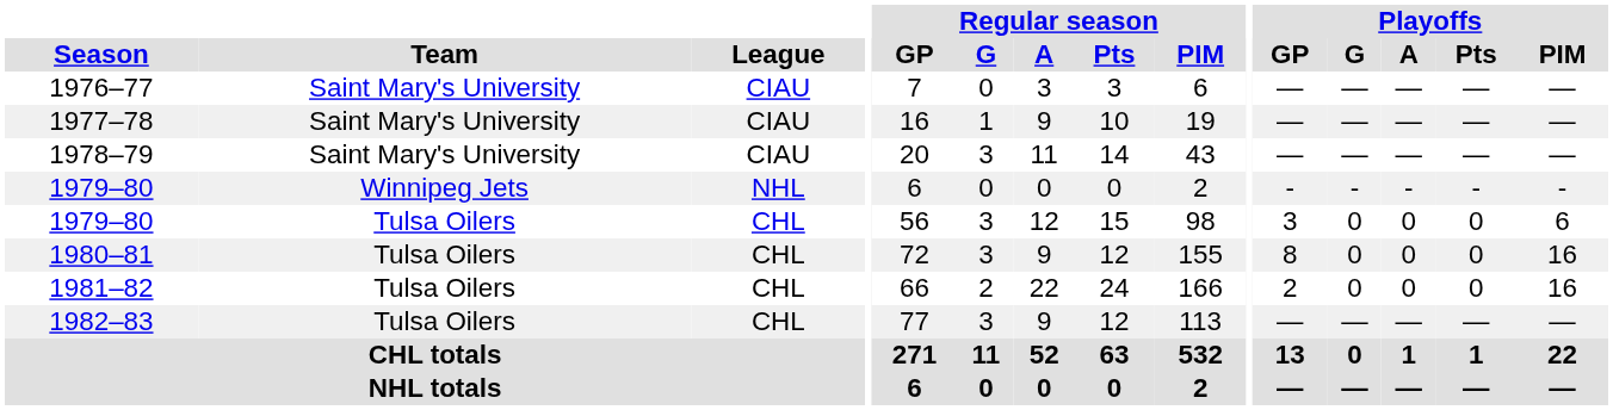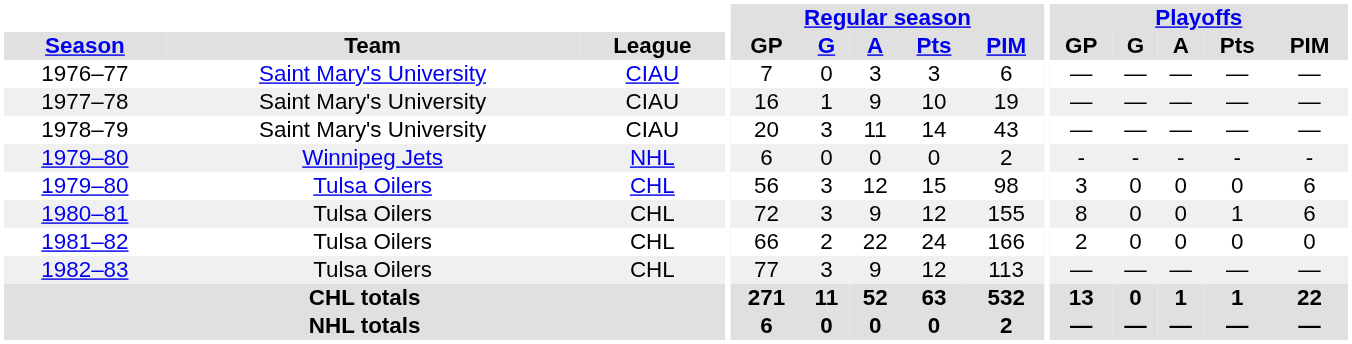 <table border="0" cellpadding="1" cellspacing="0" style="text-align:center; width:60em">
 <tr bgcolor="#e0e0e0">
 <th colspan="3" bgcolor="#ffffff"></th>
 <th rowspan="100" bgcolor="#ffffff"></th>
 <th colspan="5"><a href='#'>Regular season</a></th>
 <th rowspan="100" bgcolor="#ffffff"></th>
 <th colspan="5"><a href='#'>Playoffs</a></th>
 </tr>
 <tr bgcolor="#e0e0e0">
 <th><a href='#'>Season</a></th>
 <th>Team</th>
 <th>League</th>
 <th>GP</th>
 <th><a href='#'>G</a></th>
 <th><a href='#'>A</a></th>
 <th><a href='#'>Pts</a></th>
 <th><a href='#'>PIM</a></th>
 <th>GP</th>
 <th>G</th>
 <th>A</th>
 <th>Pts</th>
 <th>PIM</th>
 </tr>
 <tr>
 <td>1976–77</td>
 <td><a href='#'>Saint Mary's University</a></td>
 <td><a href='#'>CIAU</a></td>
 <td>7</td>
 <td>0</td>
 <td>3</td>
 <td>3</td>
 <td>6</td>
 <td>—</td>
 <td>—</td>
 <td>—</td>
 <td>—</td>
 <td>—</td>
 </tr>
 <tr bgcolor="#f0f0f0">
 <td>1977–78</td>
 <td>Saint Mary's University</td>
 <td>CIAU</td>
 <td>16</td>
 <td>1</td>
 <td>9</td>
 <td>10</td>
 <td>19</td>
 <td>—</td>
 <td>—</td>
 <td>—</td>
 <td>—</td>
 <td>—</td>
 </tr>
 <tr>
 <td>1978–79</td>
 <td>Saint Mary's University</td>
 <td>CIAU</td>
 <td>20</td>
 <td>3</td>
 <td>11</td>
 <td>14</td>
 <td>43</td>
 <td>—</td>
 <td>—</td>
 <td>—</td>
 <td>—</td>
 <td>—</td>
 </tr>
 <tr bgcolor="#f0f0f0">
 <td><a href='#'>1979–80</a></td>
 <td><a href='#'>Winnipeg Jets</a></td>
 <td><a href='#'>NHL</a></td>
 <td>6</td>
 <td>0</td>
 <td>0</td>
 <td>0</td>
 <td>2</td>
 <td>-</td>
 <td>-</td>
 <td>-</td>
 <td>-</td>
 <td>-</td>
 </tr>
 <tr>
 <td><a href='#'>1979–80</a></td>
 <td><a href='#'>Tulsa Oilers</a></td>
 <td><a href='#'>CHL</a></td>
 <td>56</td>
 <td>3</td>
 <td>12</td>
 <td>15</td>
 <td>98</td>
 <td>3</td>
 <td>0</td>
 <td>0</td>
 <td>0</td>
 <td>6</td>
 </tr>
 <tr bgcolor="#f0f0f0">
 <td><a href='#'>1980–81</a></td>
 <td>Tulsa Oilers</td>
 <td>CHL</td>
 <td>72</td>
 <td>3</td>
 <td>9</td>
 <td>12</td>
 <td>155</td>
 <td>8</td>
 <td>0</td>
 <td>0</td>
-<td>0</td>
-<td>16</td>
+<td>1</td>
+<td>6</td>
 </tr>
 <tr>
 <td><a href='#'>1981–82</a></td>
 <td>Tulsa Oilers</td>
 <td>CHL</td>
 <td>66</td>
 <td>2</td>
 <td>22</td>
 <td>24</td>
 <td>166</td>
 <td>2</td>
 <td>0</td>
 <td>0</td>
 <td>0</td>
-<td>16</td>
+<td>0</td>
 </tr>
 <tr bgcolor="#f0f0f0">
 <td><a href='#'>1982–83</a></td>
 <td>Tulsa Oilers</td>
 <td>CHL</td>
 <td>77</td>
 <td>3</td>
 <td>9</td>
 <td>12</td>
 <td>113</td>
 <td>—</td>
 <td>—</td>
 <td>—</td>
 <td>—</td>
 <td>—</td>
 </tr>
 <tr bgcolor="#e0e0e0">
 <th colspan="3">CHL totals</th>
 <th>271</th>
 <th>11</th>
 <th>52</th>
 <th>63</th>
 <th>532</th>
 <th>13</th>
 <th>0</th>
 <th>1</th>
 <th>1</th>
 <th>22</th>
 </tr>
 <tr bgcolor="#e0e0e0">
 <th colspan="3">NHL totals</th>
 <th>6</th>
 <th>0</th>
 <th>0</th>
 <th>0</th>
 <th>2</th>
 <th>—</th>
 <th>—</th>
 <th>—</th>
 <th>—</th>
 <th>—</th>
 </tr>
 </table>
